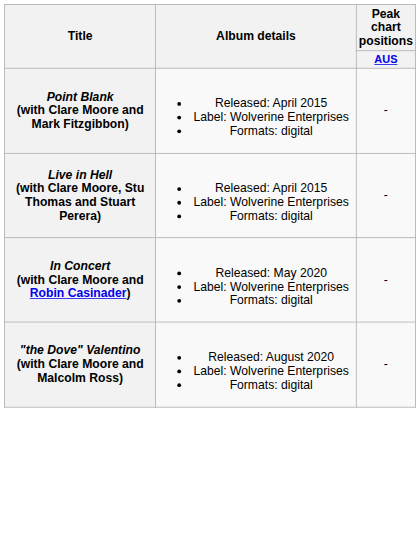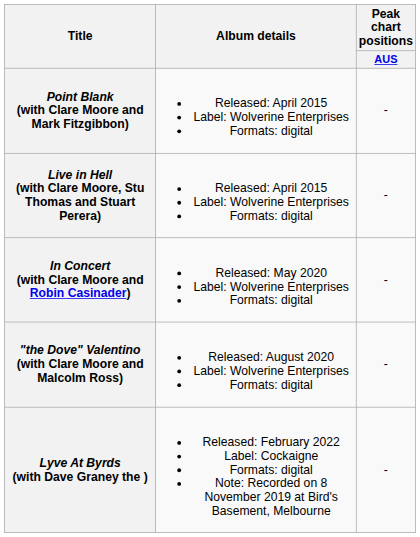 <table class="wikitable plainrowheaders" style="text-align:center;" border="1">
 <tr>
 <th scope="col" rowspan="2" style="width:12em;">Title</th>
 <th scope="col" rowspan="2" style="width:16em;">Album details</th>
 <th scope="col" colspan="1">Peak chart positions</th>
 </tr>
 <tr>
 <th scope="col" style="width:3em;font-size:90%;"><a href='#'>AUS</a><br></th>
 </tr>
 <tr>
 <th scope="row"><em>Point Blank</em> <br> (with Clare Moore and Mark Fitzgibbon)</th>
 <td><br><ul><li>Released: April 2015</li><li>Label: Wolverine Enterprises</li><li>Formats: digital</li></ul></td>
 <td>-</td>
 </tr>
 <tr>
 <th scope="row"><em>Live in Hell</em> <br> (with Clare Moore, Stu Thomas and Stuart Perera)</th>
 <td><br><ul><li>Released: April 2015</li><li>Label: Wolverine Enterprises</li><li>Formats: digital</li></ul></td>
 <td>-</td>
 </tr>
 <tr>
 <th scope="row"><em>In Concert</em> <br> (with Clare Moore and <a href='#'>Robin Casinader</a>)</th>
 <td><br><ul><li>Released: May 2020</li><li>Label: Wolverine Enterprises</li><li>Formats: digital</li></ul></td>
 <td>-</td>
 </tr>
 <tr>
 <th scope="row"><em>"the Dove" Valentino</em> <br> (with Clare Moore and Malcolm Ross)</th>
 <td><br><ul><li>Released: August 2020</li><li>Label: Wolverine Enterprises</li><li>Formats: digital</li></ul></td>
 <td>-</td>
 </tr>
+<tr>
+<th scope="row"><em>Lyve At Byrds</em> <br> (with Dave Graney the )</th>
+<td><br><ul><li>Released: February 2022</li><li>Label: Cockaigne</li><li>Formats: digital</li><li>Note: Recorded on 8 November 2019 at Bird's Basement, Melbourne</li></ul></td>
+<td>-</td>
+</tr>
 </table>
